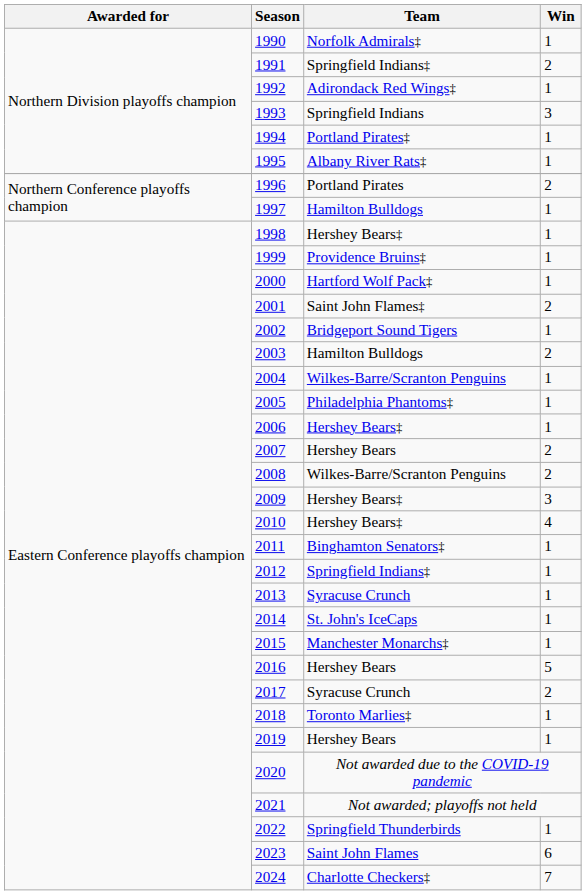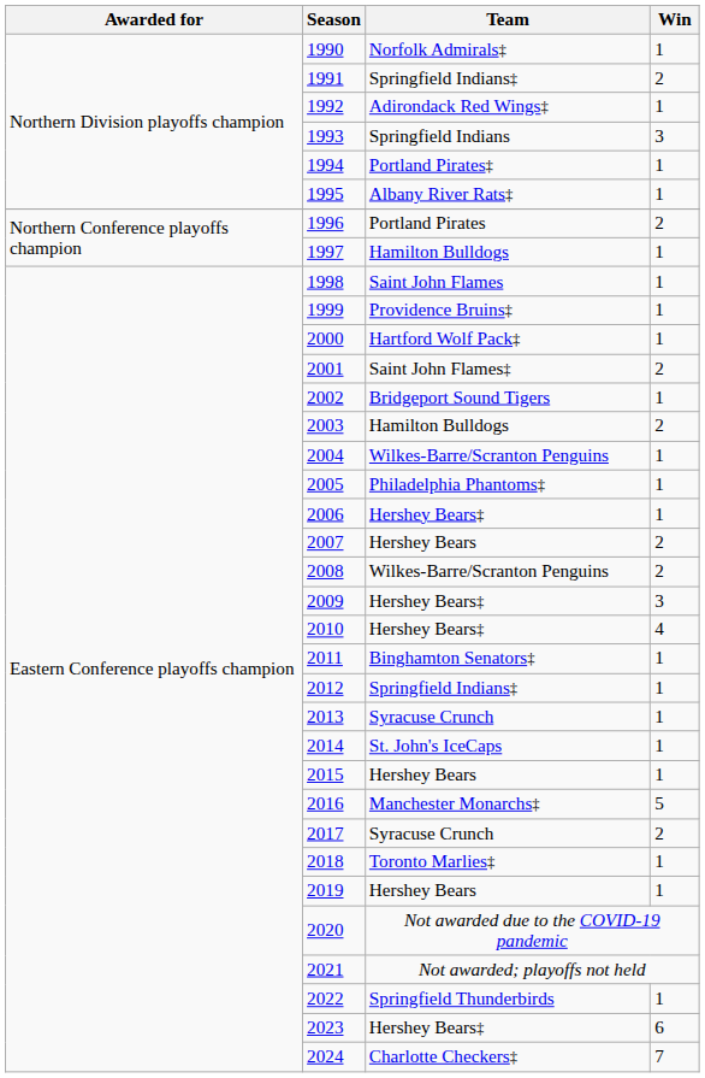 <table class="wikitable sortable">
 <tr>
 <th>Awarded for</th>
 <th>Season</th>
 <th>Team</th>
 <th>Win</th>
 </tr>
 <tr>
 <td rowspan=6>Northern Division playoffs champion</td>
 <td><a href='#'>1990</a></td>
 <td><a href='#'>Norfolk Admirals</a><small>‡</small></td>
 <td>1</td>
 </tr>
 <tr>
 <td><a href='#'>1991</a></td>
 <td>Springfield Indians<small>‡</small></td>
 <td>2</td>
 </tr>
 <tr>
 <td><a href='#'>1992</a></td>
 <td><a href='#'>Adirondack Red Wings</a><small>‡</small></td>
 <td>1</td>
 </tr>
 <tr>
 <td><a href='#'>1993</a></td>
 <td>Springfield Indians</td>
 <td>3</td>
 </tr>
 <tr>
 <td><a href='#'>1994</a></td>
 <td><a href='#'>Portland Pirates</a><small>‡</small></td>
 <td>1</td>
 </tr>
 <tr>
 <td><a href='#'>1995</a></td>
 <td><a href='#'>Albany River Rats</a><small>‡</small></td>
 <td>1</td>
 </tr>
 <tr>
 </tr>
 <tr>
 <td rowspan=2>Northern Conference playoffs champion</td>
 <td><a href='#'>1996</a></td>
 <td>Portland Pirates</td>
 <td>2</td>
 </tr>
 <tr>
 <td><a href='#'>1997</a></td>
 <td><a href='#'>Hamilton Bulldogs</a></td>
 <td>1</td>
 </tr>
 <tr>
 <td rowspan=40>Eastern Conference playoffs champion</td>
 <td><a href='#'>1998</a></td>
-<td>Hershey Bears<small>‡</small></td>
+<td><a href='#'>Saint John Flames</a></td>
 <td>1</td>
 </tr>
 <tr>
 <td><a href='#'>1999</a></td>
 <td><a href='#'>Providence Bruins</a><small>‡</small></td>
 <td>1</td>
 </tr>
 <tr>
 <td><a href='#'>2000</a></td>
 <td><a href='#'>Hartford Wolf Pack</a><small>‡</small></td>
 <td>1</td>
 </tr>
 <tr>
 <td><a href='#'>2001</a></td>
 <td>Saint John Flames<small>‡</small></td>
 <td>2</td>
 </tr>
 <tr>
 <td><a href='#'>2002</a></td>
 <td><a href='#'>Bridgeport Sound Tigers</a></td>
 <td>1</td>
 </tr>
 <tr>
 <td><a href='#'>2003</a></td>
 <td>Hamilton Bulldogs</td>
 <td>2</td>
 </tr>
 <tr>
 <td><a href='#'>2004</a></td>
 <td><a href='#'>Wilkes-Barre/Scranton Penguins</a></td>
 <td>1</td>
 </tr>
 <tr>
 <td><a href='#'>2005</a></td>
 <td><a href='#'>Philadelphia Phantoms</a><small>‡</small></td>
 <td>1</td>
 </tr>
 <tr>
 <td><a href='#'>2006</a></td>
 <td><a href='#'>Hershey Bears</a><small>‡</small></td>
 <td>1</td>
 </tr>
 <tr>
 <td><a href='#'>2007</a></td>
 <td>Hershey Bears</td>
 <td>2</td>
 </tr>
 <tr>
 <td><a href='#'>2008</a></td>
 <td>Wilkes-Barre/Scranton Penguins</td>
 <td>2</td>
 </tr>
 <tr>
 <td><a href='#'>2009</a></td>
 <td>Hershey Bears<small>‡</small></td>
 <td>3</td>
 </tr>
 <tr>
 <td><a href='#'>2010</a></td>
 <td>Hershey Bears<small>‡</small></td>
 <td>4</td>
 </tr>
 <tr>
 <td><a href='#'>2011</a></td>
 <td><a href='#'>Binghamton Senators</a><small>‡</small></td>
 <td>1</td>
 </tr>
 <tr>
 <td><a href='#'>2012</a></td>
 <td><a href='#'>Springfield Indians</a><small>‡</small></td>
 <td>1</td>
 </tr>
 <tr>
 <td><a href='#'>2013</a></td>
 <td><a href='#'>Syracuse Crunch</a></td>
 <td>1</td>
 </tr>
 <tr>
 <td><a href='#'>2014</a></td>
 <td><a href='#'>St. John's IceCaps</a></td>
 <td>1</td>
 </tr>
 <tr>
 <td><a href='#'>2015</a></td>
-<td><a href='#'>Manchester Monarchs</a><small>‡</small></td>
+<td>Hershey Bears</td>
 <td>1</td>
 </tr>
 <tr>
 <td><a href='#'>2016</a></td>
-<td>Hershey Bears</td>
+<td><a href='#'>Manchester Monarchs</a><small>‡</small></td>
 <td>5</td>
 </tr>
 <tr>
 <td><a href='#'>2017</a></td>
 <td>Syracuse Crunch</td>
 <td>2</td>
 </tr>
 <tr>
 <td><a href='#'>2018</a></td>
 <td><a href='#'>Toronto Marlies</a><small>‡</small></td>
 <td>1</td>
 </tr>
 <tr>
 <td><a href='#'>2019</a></td>
 <td>Hershey Bears</td>
 <td>1</td>
 </tr>
 <tr>
 <td><a href='#'>2020</a></td>
 <td colspan=2 align=center><em>Not awarded due to the <a href='#'>COVID-19 pandemic</a></em></td>
 </tr>
 <tr>
 <td><a href='#'>2021</a></td>
 <td colspan=2 align=center><em>Not awarded; playoffs not held</em></td>
 </tr>
 <tr>
 <td><a href='#'>2022</a></td>
 <td><a href='#'>Springfield Thunderbirds</a></td>
 <td>1</td>
 </tr>
 <tr>
 <td><a href='#'>2023</a></td>
-<td><a href='#'>Saint John Flames</a></td>
+<td>Hershey Bears<small>‡</small></td>
 <td>6</td>
 </tr>
 <tr>
 <td><a href='#'>2024</a></td>
 <td><a href='#'>Charlotte Checkers</a><small>‡</small></td>
 <td>7</td>
 </tr>
 </table>
